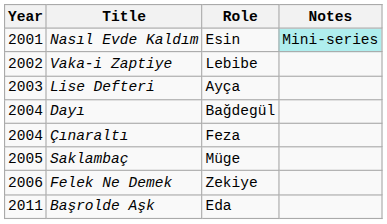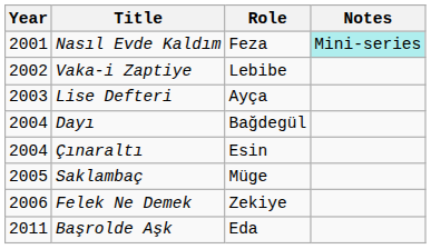 <table class = "wikitable sortable">
 <tr>
 <th>Year</th>
 <th>Title</th>
 <th>Role</th>
 <th>Notes</th>
 </tr>
 <tr>
 <td>2001</td>
 <td><em>Nasıl Evde Kaldım</em></td>
-<td>Esin</td>
+<td>Feza</td>
 <td style="background: paleturquoise;">Mini-series</td>
 </tr>
 <tr>
 <td>2002</td>
 <td><em>Vaka-i Zaptiye</em></td>
 <td>Lebibe</td>
 <td></td>
 </tr>
 <tr>
 <td>2003</td>
 <td><em>Lise Defteri</em></td>
 <td>Ayça</td>
 <td></td>
 </tr>
 <tr>
 <td>2004</td>
 <td><em>Dayı</em></td>
 <td>Bağdegül</td>
 <td></td>
 </tr>
 <tr>
 <td>2004</td>
 <td><em>Çınaraltı</em></td>
-<td>Feza</td>
+<td>Esin</td>
 <td></td>
 </tr>
 <tr>
 <td>2005</td>
 <td><em>Saklambaç</em></td>
 <td>Müge</td>
 <td></td>
 </tr>
 <tr>
 <td>2006</td>
 <td><em>Felek Ne Demek</em></td>
 <td>Zekiye</td>
 <td></td>
 </tr>
 <tr>
 <td>2011</td>
 <td><em>Başrolde Aşk</em></td>
 <td>Eda</td>
 <td></td>
 </tr>
 </table>
